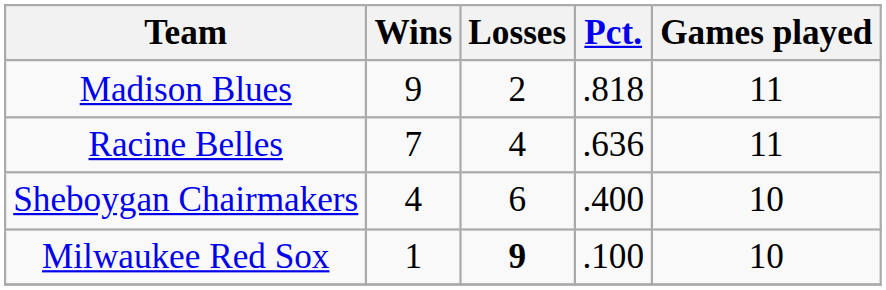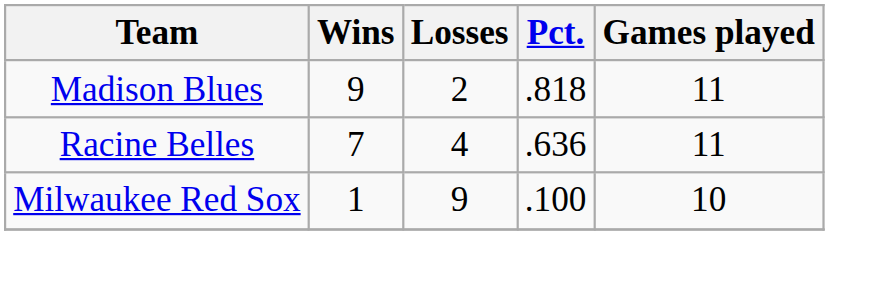 <table class="sortable wikitable" style="text-align:center">
 <tr>
 <th>Team</th>
 <th>Wins</th>
 <th>Losses</th>
 <th><a href='#'>Pct.</a></th>
 <th>Games played</th>
 </tr>
 <tr>
 <td><a href='#'>Madison Blues</a></td>
 <td>9</td>
 <td>2</td>
 <td>.818</td>
 <td>11</td>
 </tr>
 <tr>
 <td><a href='#'>Racine Belles</a></td>
 <td>7</td>
 <td>4</td>
 <td>.636</td>
 <td>11</td>
 </tr>
 <tr>
-<td><a href='#'>Sheboygan Chairmakers</a></td>
-<td>4</td>
-<td>6</td>
-<td>.400</td>
-<td>10</td>
-</tr>
-<tr>
 <td><a href='#'>Milwaukee Red Sox</a></td>
 <td>1</td>
-<td><strong>9</strong></td>
+<td>9</td>
 <td>.100</td>
 <td>10</td>
 </tr>
 <tr>
 </tr>
 </table>
